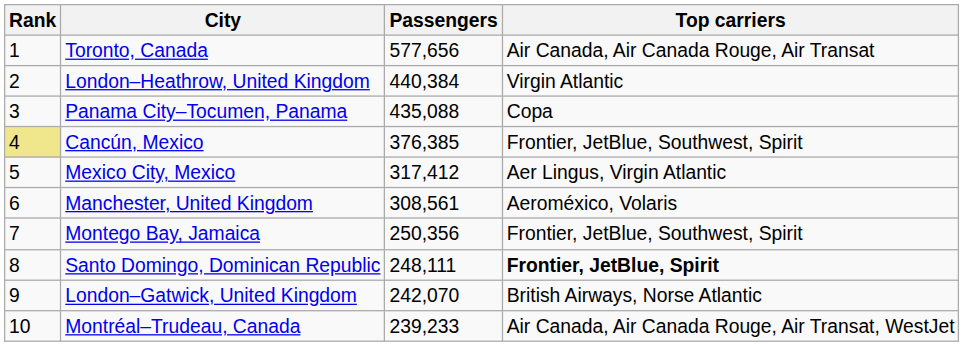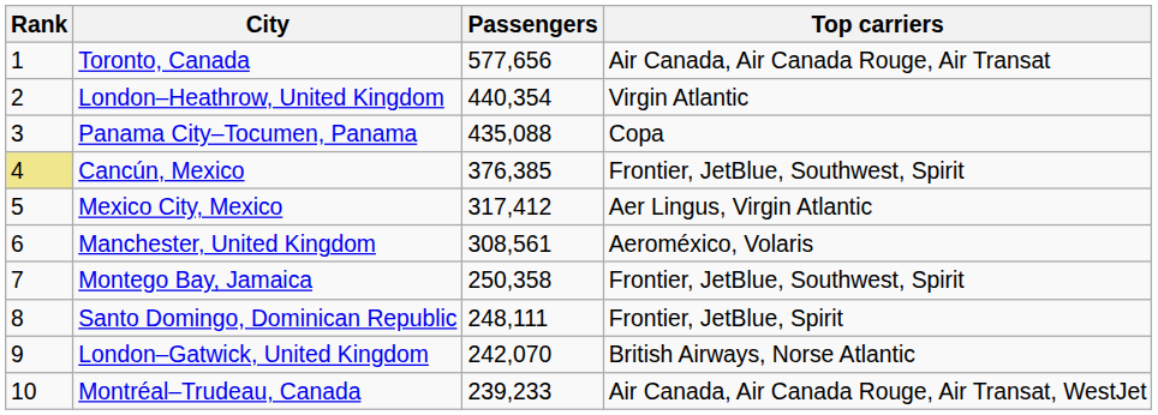 <table class="wikitable sortable" style="font-size: 95%" width=align=>
 <tr>
 <th>Rank</th>
 <th>City</th>
 <th>Passengers</th>
 <th>Top carriers </th>
 </tr>
 <tr>
 <td>1</td>
 <td><a href='#'>Toronto, Canada</a></td>
 <td>577,656</td>
 <td>Air Canada, Air Canada Rouge, Air Transat</td>
 </tr>
 <tr>
 <td>2</td>
 <td><a href='#'>London–Heathrow, United Kingdom</a></td>
-<td>440,384</td>
+<td>440,354</td>
 <td>Virgin Atlantic</td>
 </tr>
 <tr>
 <td>3</td>
 <td><a href='#'>Panama City–Tocumen, Panama</a></td>
 <td>435,088</td>
 <td>Copa</td>
 </tr>
 <tr>
 <td style="background: khaki;">4</td>
 <td><a href='#'>Cancún, Mexico</a></td>
 <td>376,385</td>
 <td>Frontier, JetBlue, Southwest, Spirit</td>
 </tr>
 <tr>
 <td>5</td>
 <td><a href='#'>Mexico City, Mexico</a></td>
 <td>317,412</td>
 <td>Aer Lingus, Virgin Atlantic</td>
 </tr>
 <tr>
 <td>6</td>
 <td><a href='#'>Manchester, United Kingdom</a></td>
 <td>308,561</td>
 <td>Aeroméxico, Volaris</td>
 </tr>
 <tr>
 <td>7</td>
 <td><a href='#'>Montego Bay, Jamaica</a></td>
-<td>250,356</td>
+<td>250,358</td>
 <td>Frontier, JetBlue, Southwest, Spirit</td>
 </tr>
 <tr>
 <td>8</td>
 <td><a href='#'>Santo Domingo, Dominican Republic</a></td>
 <td>248,111</td>
-<td><strong>Frontier, JetBlue, Spirit</strong></td>
+<td>Frontier, JetBlue, Spirit</td>
 </tr>
 <tr>
 <td>9</td>
 <td><a href='#'>London–Gatwick, United Kingdom</a></td>
 <td>242,070</td>
 <td>British Airways, Norse Atlantic</td>
 </tr>
 <tr>
 <td>10</td>
 <td><a href='#'>Montréal–Trudeau, Canada</a></td>
 <td>239,233</td>
 <td>Air Canada, Air Canada Rouge, Air Transat, WestJet</td>
 </tr>
 </table>
